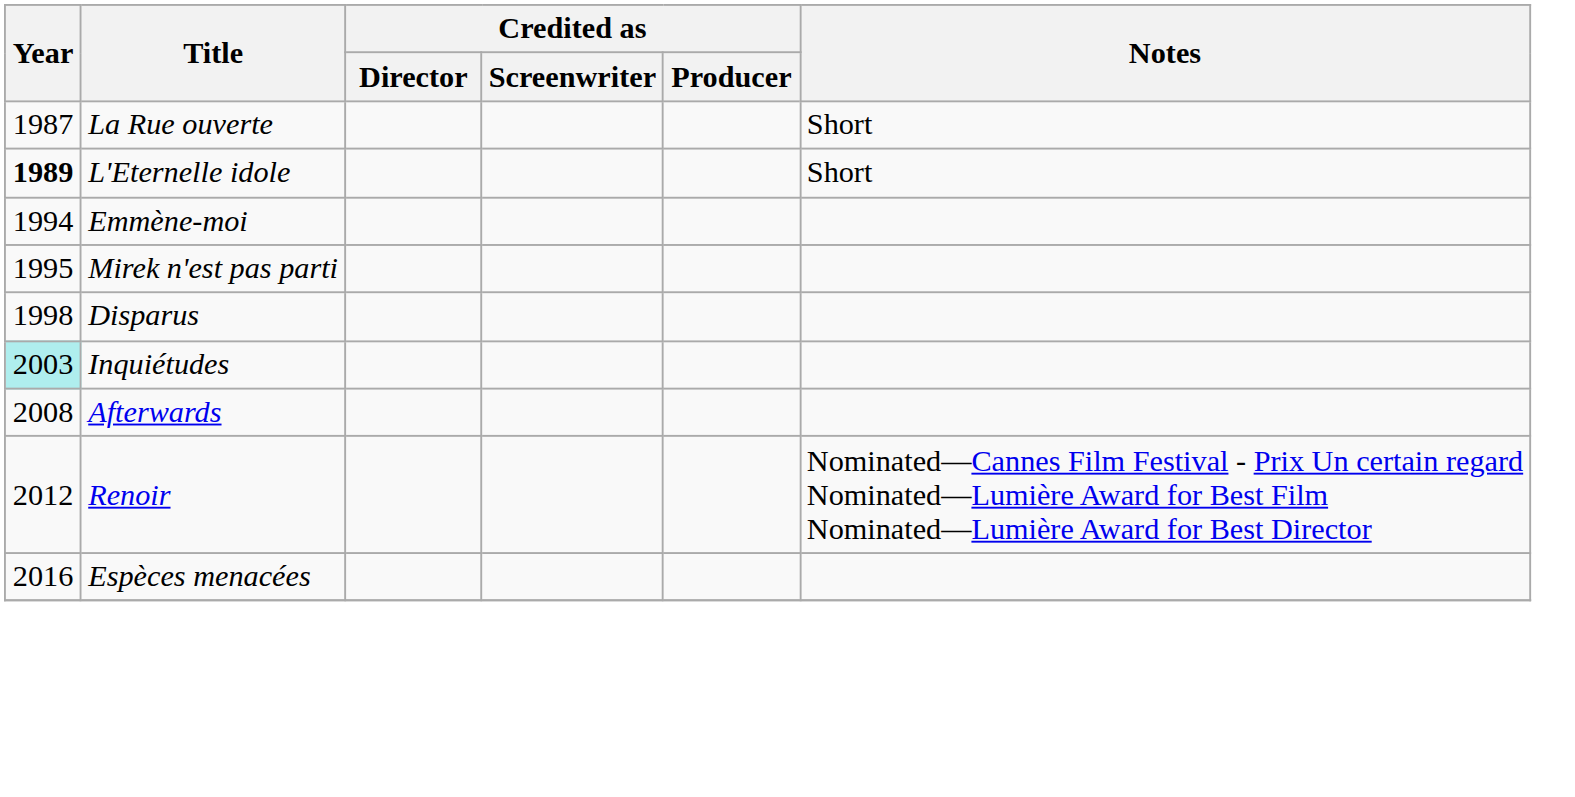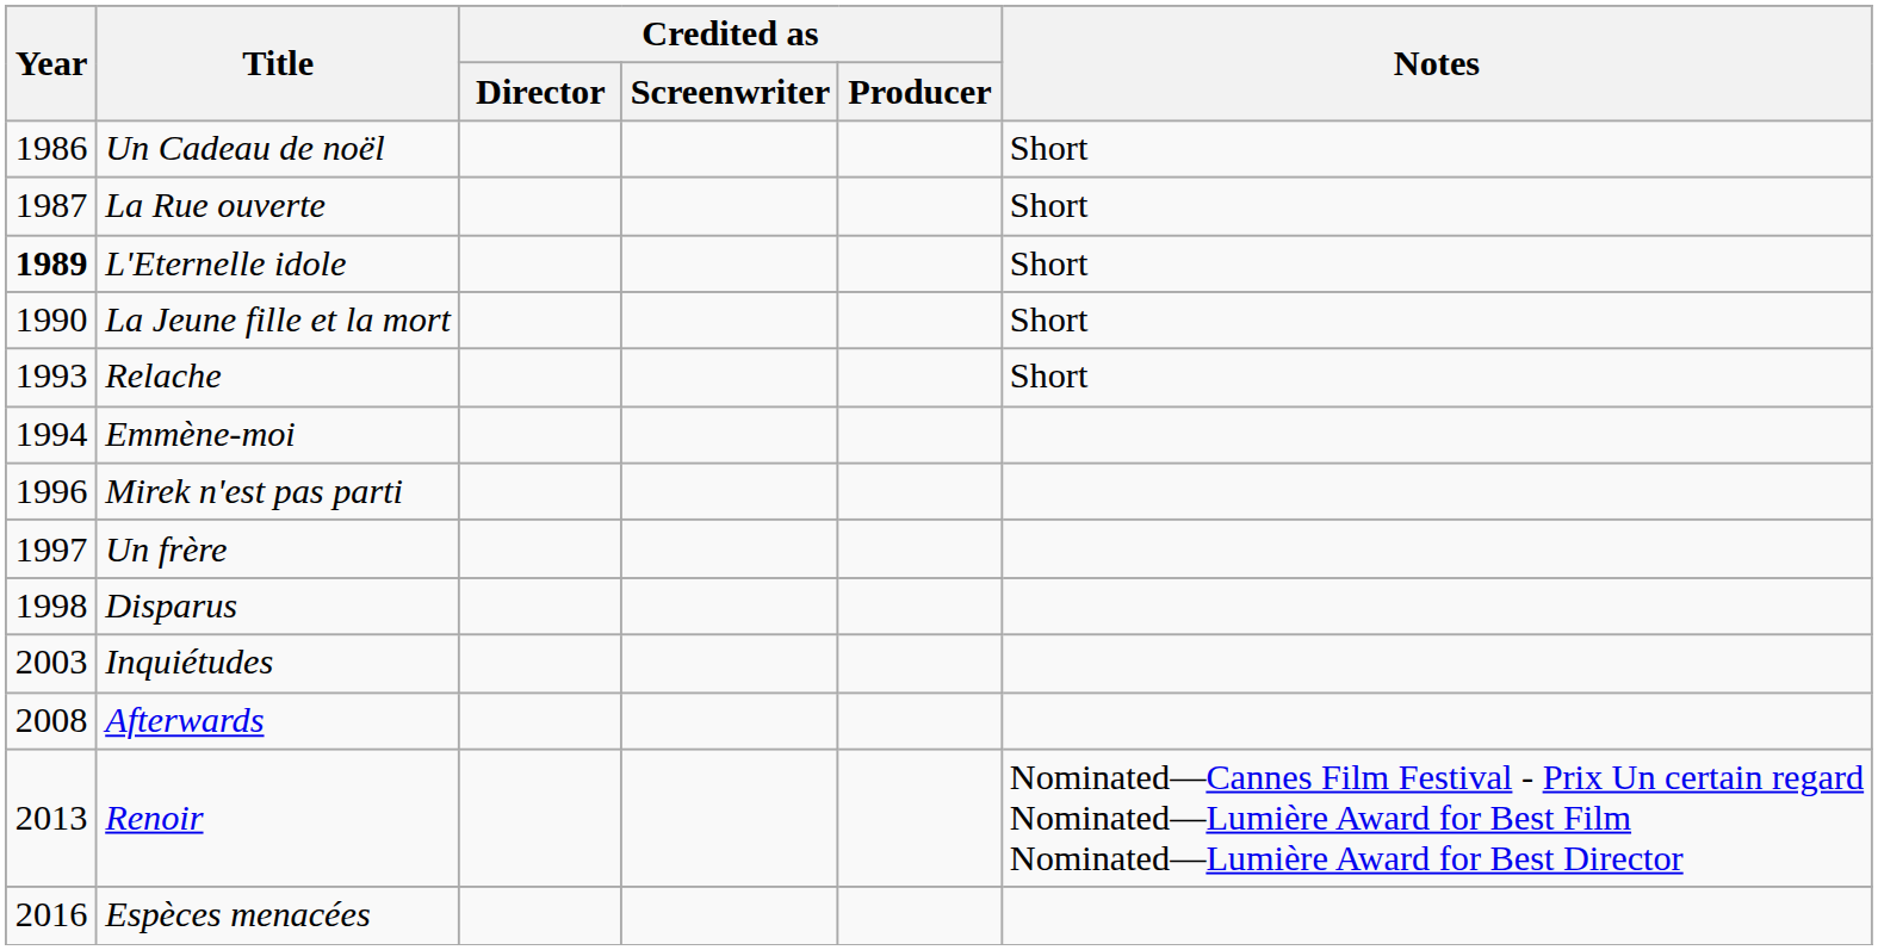 <table class="wikitable sortable">
 <tr>
 <th rowspan=2 width="33">Year</th>
 <th rowspan=2>Title</th>
 <th colspan=3>Credited as</th>
 <th rowspan=2>Notes</th>
 </tr>
 <tr>
 <th width=65>Director</th>
 <th width=65>Screenwriter</th>
 <th width=65>Producer</th>
+</tr>
+<tr>
+<td align="center">1986</td>
+<td align="left"><em>Un Cadeau de noël</em></td>
+<td></td>
+<td></td>
+<td></td>
+<td>Short</td>
 </tr>
 <tr>
 <td align="center">1987</td>
 <td align="left"><em>La Rue ouverte</em></td>
 <td></td>
 <td></td>
 <td></td>
 <td>Short</td>
 </tr>
 <tr>
 <td align="center"><strong>1989</strong></td>
 <td align="left"><em>L'Eternelle idole</em></td>
 <td></td>
 <td></td>
 <td></td>
 <td>Short</td>
 </tr>
 <tr>
+<td align="center">1990</td>
+<td align="left"><em>La Jeune fille et la mort</em></td>
+<td></td>
+<td></td>
+<td></td>
+<td>Short</td>
+</tr>
+<tr>
+<td align="center">1993</td>
+<td align="left"><em>Relache</em></td>
+<td></td>
+<td></td>
+<td></td>
+<td>Short</td>
+</tr>
+<tr>
 <td align="center">1994</td>
 <td align="left"><em>Emmène-moi</em></td>
 <td></td>
 <td></td>
 <td></td>
 <td></td>
 </tr>
 <tr>
-<td align="center">1995</td>
+<td align="center">1996</td>
 <td align="left"><em>Mirek n'est pas parti</em></td>
+<td></td>
+<td></td>
+<td></td>
+<td></td>
+</tr>
+<tr>
+<td align="center">1997</td>
+<td align="left"><em>Un frère</em></td>
 <td></td>
 <td></td>
 <td></td>
 <td></td>
 </tr>
 <tr>
 <td align="center">1998</td>
 <td align="left"><em>Disparus</em></td>
 <td></td>
 <td></td>
 <td></td>
 <td></td>
 </tr>
 <tr>
-<td align="center" style="background: paleturquoise;">2003</td>
+<td align="center">2003</td>
 <td align="left"><em>Inquiétudes</em></td>
 <td></td>
 <td></td>
 <td></td>
 <td></td>
 </tr>
 <tr>
 <td align="center">2008</td>
 <td align="left"><em><a href='#'>Afterwards</a></em></td>
 <td></td>
 <td></td>
 <td></td>
 <td></td>
 </tr>
 <tr>
-<td align="center">2012</td>
+<td align="center">2013</td>
 <td align="left"><em><a href='#'>Renoir</a></em></td>
 <td></td>
 <td></td>
 <td></td>
 <td>Nominated—<a href='#'>Cannes Film Festival</a> - <a href='#'>Prix Un certain regard</a><br>Nominated—<a href='#'>Lumière Award for Best Film</a><br>Nominated—<a href='#'>Lumière Award for Best Director</a></td>
 </tr>
 <tr>
 <td align="center">2016</td>
 <td align="left"><em>Espèces menacées</em></td>
 <td></td>
 <td></td>
 <td></td>
 <td></td>
 </tr>
 <tr>
 </tr>
 </table>
